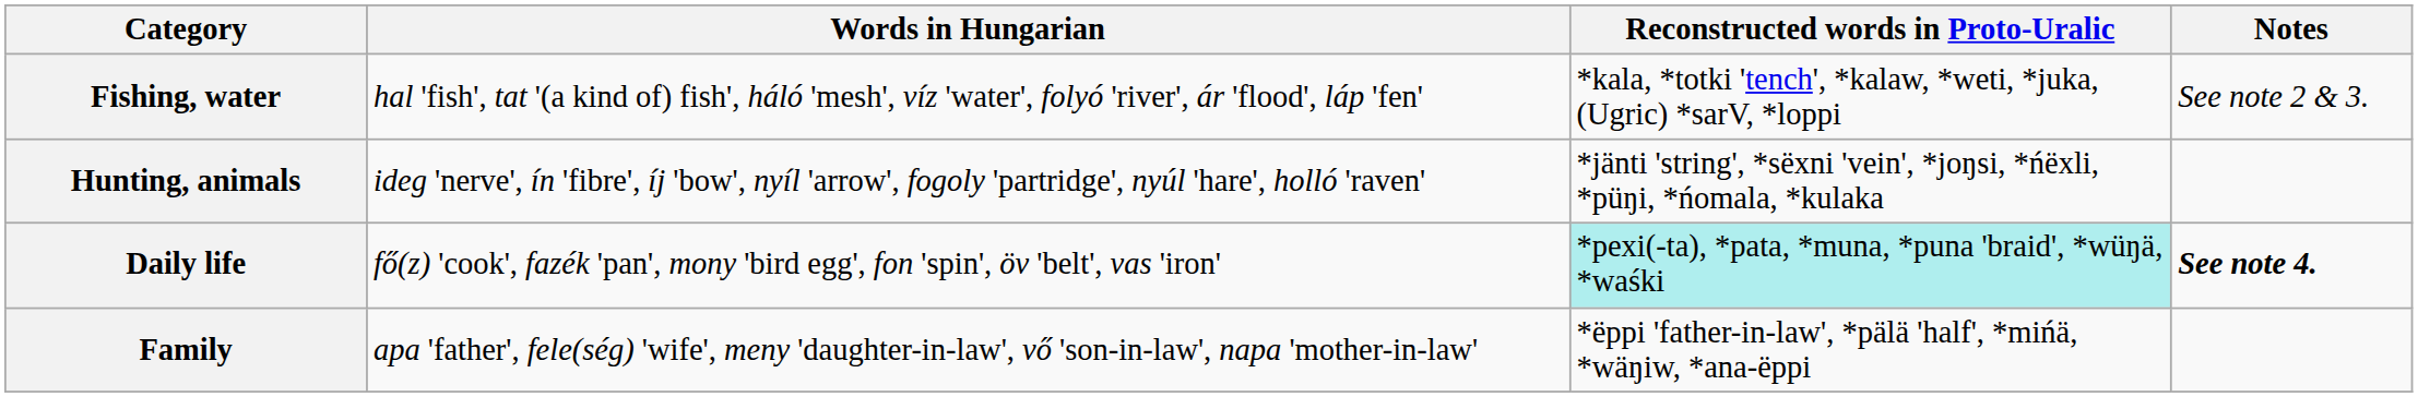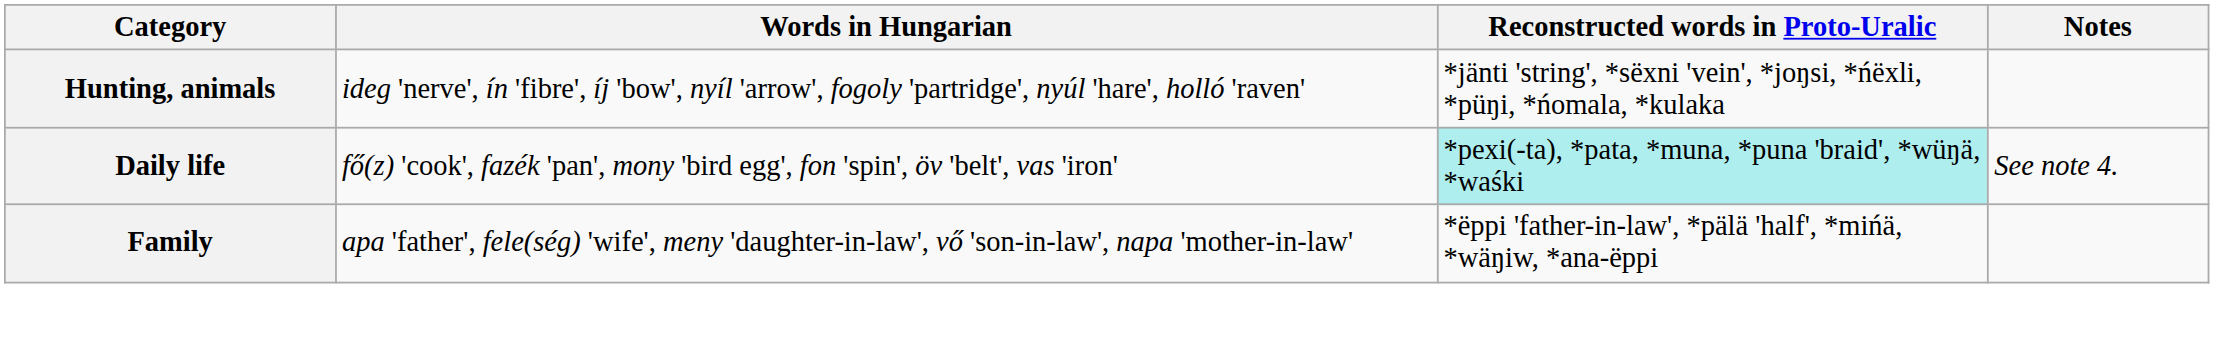 <table class=wikitable width=98%>
 <tr>
 <th width=15%><strong>Category</strong></th>
 <th width=50%><strong>Words in Hungarian</strong></th>
 <th width=25%><strong>Reconstructed words in <a href='#'>Proto-Uralic</a></strong></th>
 <th width=10%><strong>Notes</strong></th>
-</tr>
-<tr>
-<th>Fishing, water</th>
-<td><em>hal</em> 'fish', <em>tat</em> '(a kind of) fish', <em>háló</em> 'mesh', <em>víz</em> 'water', <em>folyó</em> 'river', <em>ár</em> 'flood', <em>láp</em> 'fen'</td>
-<td>*kala, *totki '<a href='#'>tench</a>', *kalaw, *weti, *juka, (Ugric) *sarV, *loppi</td>
-<td><em>See note 2 & 3.</em></td>
 </tr>
 <tr>
 <th>Hunting, animals</th>
 <td><em>ideg</em> 'nerve', <em>ín</em> 'fibre', <em>íj</em> 'bow', <em>nyíl</em> 'arrow', <em>fogoly</em> 'partridge', <em>nyúl</em> 'hare', <em>holló</em> 'raven'</td>
 <td>*jänti 'string', *sëxni 'vein', *joŋsi, *ńëxli, *püŋi, *ńomala, *kulaka</td>
 </tr>
 <tr>
 <th>Daily life</th>
 <td><em>fő(z)</em> 'cook', <em>fazék</em> 'pan', <em>mony</em> 'bird egg', <em>fon</em> 'spin', <em>öv</em> 'belt', <em>vas</em> 'iron'</td>
 <td style="background: paleturquoise;">*pexi(-ta), *pata, *muna, *puna 'braid', *wüŋä, *waśki</td>
-<td><strong><em>See note 4.</em></strong></td>
+<td><em>See note 4.</em></td>
 </tr>
 <tr>
 <th>Family</th>
 <td><em>apa</em> 'father', <em>fele(ség)</em> 'wife', <em>meny</em> 'daughter-in-law', <em>vő</em> 'son-in-law', <em>napa</em> 'mother-in-law'</td>
 <td>*ëppi 'father-in-law', *pälä 'half', *mińä, *wäŋiw, *ana-ëppi</td>
 </tr>
 </table>
